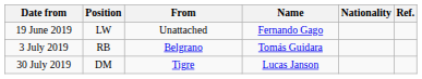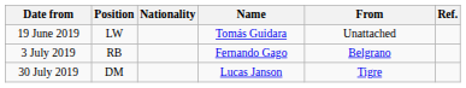 <table class="wikitable" style="text-align:center; font-size:90%; ">
 <tr>
 <th style="background:#; color:#; width:100px;">Date from</th>
 <th style="background:#; color:#; width:50px;">Position</th>
+<th style="background:#; color:#; width:50px;">Nationality</th>
+<th style="background:#; color:#; width:125px;">Name</th>
 <th style="background:#; color:#; width:155px;">From</th>
-<th style="background:#; color:#; width:125px;">Name</th>
-<th style="background:#; color:#; width:50px;">Nationality</th>
 <th style="background:#; color:#; width:25px;">Ref.</th>
 </tr>
 <tr>
 <td>19 June 2019</td>
 <td>LW</td>
+<td></td>
+<td><a href='#'>Tomás Guidara</a></td>
 <td>Unattached</td>
-<td><a href='#'>Fernando Gago</a></td>
-<td></td>
 <td></td>
 </tr>
 <tr>
 <td>3 July 2019</td>
 <td>RB</td>
+<td></td>
+<td><a href='#'>Fernando Gago</a></td>
 <td> <a href='#'>Belgrano</a></td>
-<td><a href='#'>Tomás Guidara</a></td>
-<td></td>
 <td></td>
 </tr>
 <tr>
 <td>30 July 2019</td>
 <td>DM</td>
+<td></td>
+<td><a href='#'>Lucas Janson</a></td>
 <td> <a href='#'>Tigre</a></td>
-<td><a href='#'>Lucas Janson</a></td>
-<td></td>
 <td></td>
 </tr>
 </table>
